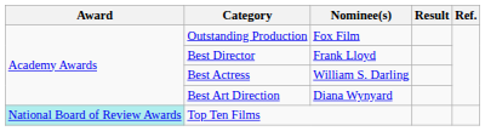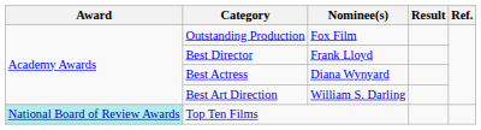 <table class="wikitable plainrowheaders">
 <tr>
 <th>Award</th>
 <th>Category</th>
 <th>Nominee(s)</th>
 <th>Result</th>
 <th>Ref.</th>
 </tr>
 <tr>
 <td rowspan="4"><a href='#'>Academy Awards</a></td>
 <td><a href='#'>Outstanding Production</a></td>
 <td><a href='#'>Fox Film</a></td>
 <td></td>
 <td align="center" rowspan="4"> <br> </td>
 </tr>
 <tr>
 <td><a href='#'>Best Director</a></td>
 <td><a href='#'>Frank Lloyd</a></td>
 <td></td>
 </tr>
 <tr>
 <td><a href='#'>Best Actress</a></td>
-<td><a href='#'>William S. Darling</a></td>
+<td><a href='#'>Diana Wynyard</a></td>
 <td></td>
 </tr>
 <tr>
 <td><a href='#'>Best Art Direction</a></td>
-<td><a href='#'>Diana Wynyard</a></td>
+<td><a href='#'>William S. Darling</a></td>
 <td></td>
 </tr>
 <tr>
 <td style="background: paleturquoise;"><a href='#'>National Board of Review Awards</a></td>
 <td colspan="2"><a href='#'>Top Ten Films</a></td>
 <td></td>
 <td align="center"></td>
 </tr>
 </table>
